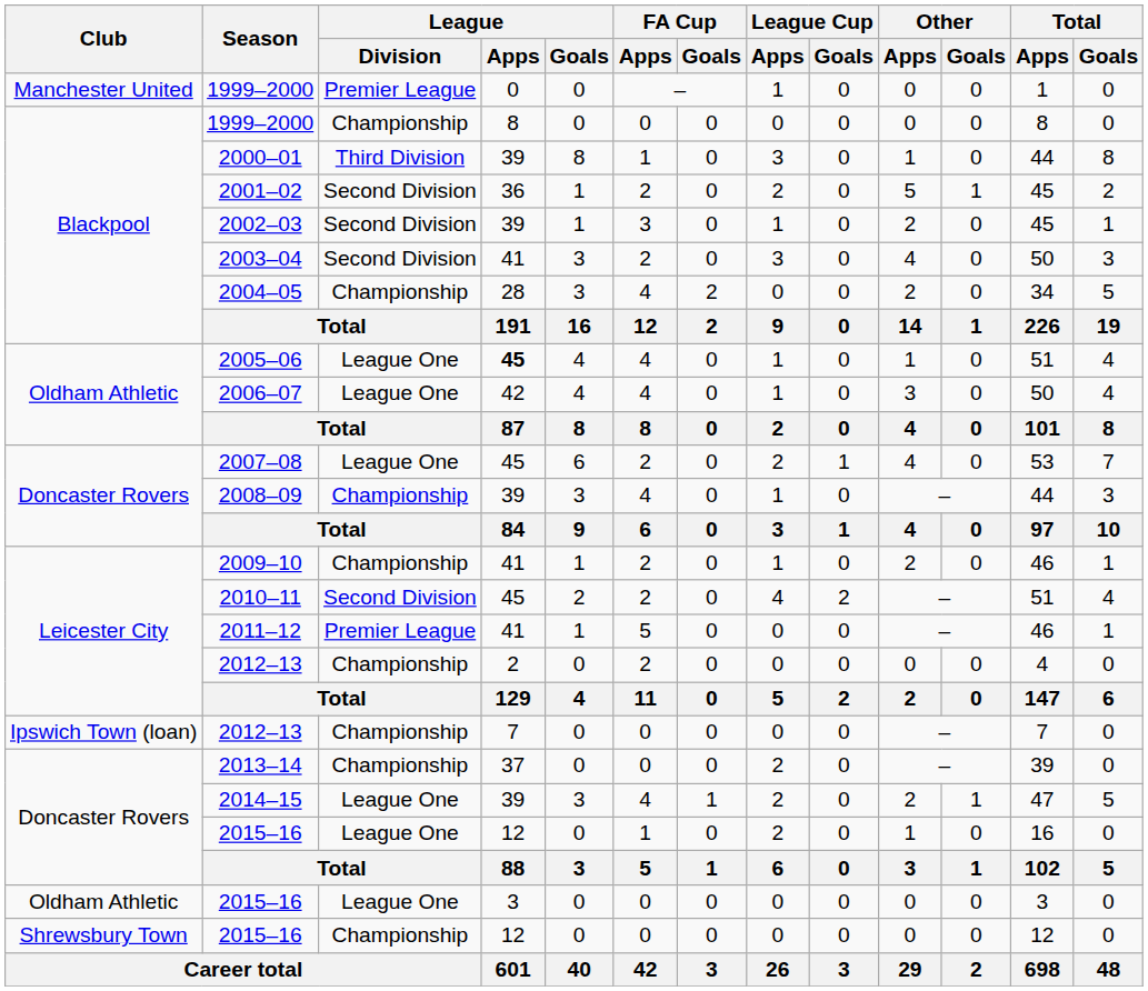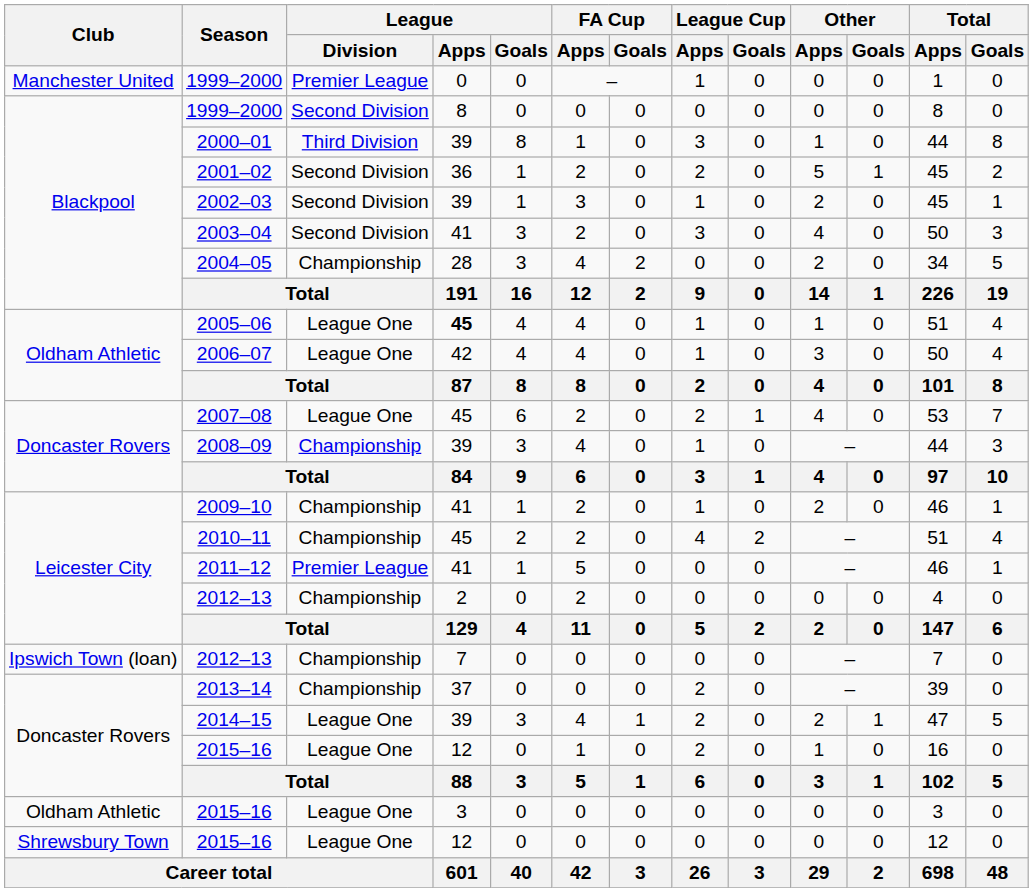 <table class="wikitable" style="text-align:center">
 <tr>
 <th rowspan="2">Club</th>
 <th rowspan="2">Season</th>
 <th colspan="3">League</th>
 <th colspan="2">FA Cup</th>
 <th colspan="2">League Cup</th>
 <th colspan="2">Other</th>
 <th colspan="2">Total</th>
 </tr>
 <tr>
 <th>Division</th>
 <th>Apps</th>
 <th>Goals</th>
 <th>Apps</th>
 <th>Goals</th>
 <th>Apps</th>
 <th>Goals</th>
 <th>Apps</th>
 <th>Goals</th>
 <th>Apps</th>
 <th>Goals</th>
 </tr>
 <tr>
 <td><a href='#'>Manchester United</a></td>
 <td><a href='#'>1999–2000</a></td>
 <td><a href='#'>Premier League</a></td>
 <td>0</td>
 <td>0</td>
 <td colspan="2">–</td>
 <td>1</td>
 <td>0</td>
 <td>0</td>
 <td>0</td>
 <td>1</td>
 <td>0</td>
 </tr>
 <tr>
 <td rowspan="7"><a href='#'>Blackpool</a></td>
 <td><a href='#'>1999–2000</a></td>
-<td>Championship</td>
+<td><a href='#'>Second Division</a></td>
 <td>8</td>
 <td>0</td>
 <td>0</td>
 <td>0</td>
 <td>0</td>
 <td>0</td>
 <td>0</td>
 <td>0</td>
 <td>8</td>
 <td>0</td>
 </tr>
 <tr>
 <td><a href='#'>2000–01</a></td>
 <td><a href='#'>Third Division</a></td>
 <td>39</td>
 <td>8</td>
 <td>1</td>
 <td>0</td>
 <td>3</td>
 <td>0</td>
 <td>1</td>
 <td>0</td>
 <td>44</td>
 <td>8</td>
 </tr>
 <tr>
 <td><a href='#'>2001–02</a></td>
 <td>Second Division</td>
 <td>36</td>
 <td>1</td>
 <td>2</td>
 <td>0</td>
 <td>2</td>
 <td>0</td>
 <td>5</td>
 <td>1</td>
 <td>45</td>
 <td>2</td>
 </tr>
 <tr>
 <td><a href='#'>2002–03</a></td>
 <td>Second Division</td>
 <td>39</td>
 <td>1</td>
 <td>3</td>
 <td>0</td>
 <td>1</td>
 <td>0</td>
 <td>2</td>
 <td>0</td>
 <td>45</td>
 <td>1</td>
 </tr>
 <tr>
 <td><a href='#'>2003–04</a></td>
 <td>Second Division</td>
 <td>41</td>
 <td>3</td>
 <td>2</td>
 <td>0</td>
 <td>3</td>
 <td>0</td>
 <td>4</td>
 <td>0</td>
 <td>50</td>
 <td>3</td>
 </tr>
 <tr>
 <td><a href='#'>2004–05</a></td>
 <td>Championship</td>
 <td>28</td>
 <td>3</td>
 <td>4</td>
 <td>2</td>
 <td>0</td>
 <td>0</td>
 <td>2</td>
 <td>0</td>
 <td>34</td>
 <td>5</td>
 </tr>
 <tr>
 <th colspan="2">Total</th>
 <th>191</th>
 <th>16</th>
 <th>12</th>
 <th>2</th>
 <th>9</th>
 <th>0</th>
 <th>14</th>
 <th>1</th>
 <th>226</th>
 <th>19</th>
 </tr>
 <tr>
 <td rowspan="3"><a href='#'>Oldham Athletic</a></td>
 <td><a href='#'>2005–06</a></td>
 <td>League One</td>
 <td><strong>45</strong></td>
 <td>4</td>
 <td>4</td>
 <td>0</td>
 <td>1</td>
 <td>0</td>
 <td>1</td>
 <td>0</td>
 <td>51</td>
 <td>4</td>
 </tr>
 <tr>
 <td><a href='#'>2006–07</a></td>
 <td>League One</td>
 <td>42</td>
 <td>4</td>
 <td>4</td>
 <td>0</td>
 <td>1</td>
 <td>0</td>
 <td>3</td>
 <td>0</td>
 <td>50</td>
 <td>4</td>
 </tr>
 <tr>
 <th colspan="2">Total</th>
 <th>87</th>
 <th>8</th>
 <th>8</th>
 <th>0</th>
 <th>2</th>
 <th>0</th>
 <th>4</th>
 <th>0</th>
 <th>101</th>
 <th>8</th>
 </tr>
 <tr>
 <td rowspan="3"><a href='#'>Doncaster Rovers</a></td>
 <td><a href='#'>2007–08</a></td>
 <td>League One</td>
 <td>45</td>
 <td>6</td>
 <td>2</td>
 <td>0</td>
 <td>2</td>
 <td>1</td>
 <td>4</td>
 <td>0</td>
 <td>53</td>
 <td>7</td>
 </tr>
 <tr>
 <td><a href='#'>2008–09</a></td>
 <td><a href='#'>Championship</a></td>
 <td>39</td>
 <td>3</td>
 <td>4</td>
 <td>0</td>
 <td>1</td>
 <td>0</td>
 <td colspan="2">–</td>
 <td>44</td>
 <td>3</td>
 </tr>
 <tr>
 <th colspan="2">Total</th>
 <th>84</th>
 <th>9</th>
 <th>6</th>
 <th>0</th>
 <th>3</th>
 <th>1</th>
 <th>4</th>
 <th>0</th>
 <th>97</th>
 <th>10</th>
 </tr>
 <tr>
 <td rowspan="5"><a href='#'>Leicester City</a></td>
 <td><a href='#'>2009–10</a></td>
 <td>Championship</td>
 <td>41</td>
 <td>1</td>
 <td>2</td>
 <td>0</td>
 <td>1</td>
 <td>0</td>
 <td>2</td>
 <td>0</td>
 <td>46</td>
 <td>1</td>
 </tr>
 <tr>
 <td><a href='#'>2010–11</a></td>
-<td><a href='#'>Second Division</a></td>
+<td>Championship</td>
 <td>45</td>
 <td>2</td>
 <td>2</td>
 <td>0</td>
 <td>4</td>
 <td>2</td>
 <td colspan="2">–</td>
 <td>51</td>
 <td>4</td>
 </tr>
 <tr>
 <td><a href='#'>2011–12</a></td>
 <td><a href='#'>Premier League</a></td>
 <td>41</td>
 <td>1</td>
 <td>5</td>
 <td>0</td>
 <td>0</td>
 <td>0</td>
 <td colspan="2">–</td>
 <td>46</td>
 <td>1</td>
 </tr>
 <tr>
 <td><a href='#'>2012–13</a></td>
 <td>Championship</td>
 <td>2</td>
 <td>0</td>
 <td>2</td>
 <td>0</td>
 <td>0</td>
 <td>0</td>
 <td>0</td>
 <td>0</td>
 <td>4</td>
 <td>0</td>
 </tr>
 <tr>
 <th colspan="2">Total</th>
 <th>129</th>
 <th>4</th>
 <th>11</th>
 <th>0</th>
 <th>5</th>
 <th>2</th>
 <th>2</th>
 <th>0</th>
 <th>147</th>
 <th>6</th>
 </tr>
 <tr>
 <td><a href='#'>Ipswich Town</a> (loan)</td>
 <td><a href='#'>2012–13</a></td>
 <td>Championship</td>
 <td>7</td>
 <td>0</td>
 <td>0</td>
 <td>0</td>
 <td>0</td>
 <td>0</td>
 <td colspan="2">–</td>
 <td>7</td>
 <td>0</td>
 </tr>
 <tr>
 <td rowspan="4">Doncaster Rovers</td>
 <td><a href='#'>2013–14</a></td>
 <td>Championship</td>
 <td>37</td>
 <td>0</td>
 <td>0</td>
 <td>0</td>
 <td>2</td>
 <td>0</td>
 <td colspan="2">–</td>
 <td>39</td>
 <td>0</td>
 </tr>
 <tr>
 <td><a href='#'>2014–15</a></td>
 <td>League One</td>
 <td>39</td>
 <td>3</td>
 <td>4</td>
 <td>1</td>
 <td>2</td>
 <td>0</td>
 <td>2</td>
 <td>1</td>
 <td>47</td>
 <td>5</td>
 </tr>
 <tr>
 <td><a href='#'>2015–16</a></td>
 <td>League One</td>
 <td>12</td>
 <td>0</td>
 <td>1</td>
 <td>0</td>
 <td>2</td>
 <td>0</td>
 <td>1</td>
 <td>0</td>
 <td>16</td>
 <td>0</td>
 </tr>
 <tr>
 <th colspan="2">Total</th>
 <th>88</th>
 <th>3</th>
 <th>5</th>
 <th>1</th>
 <th>6</th>
 <th>0</th>
 <th>3</th>
 <th>1</th>
 <th>102</th>
 <th>5</th>
 </tr>
 <tr>
 <td>Oldham Athletic</td>
 <td><a href='#'>2015–16</a></td>
 <td>League One</td>
 <td>3</td>
 <td>0</td>
 <td>0</td>
 <td>0</td>
 <td>0</td>
 <td>0</td>
 <td>0</td>
 <td>0</td>
 <td>3</td>
 <td>0</td>
 </tr>
 <tr>
 <td><a href='#'>Shrewsbury Town</a></td>
 <td><a href='#'>2015–16</a></td>
-<td>Championship</td>
+<td>League One</td>
 <td>12</td>
 <td>0</td>
 <td>0</td>
 <td>0</td>
 <td>0</td>
 <td>0</td>
 <td>0</td>
 <td>0</td>
 <td>12</td>
 <td>0</td>
 </tr>
 <tr>
 <th colspan="3">Career total</th>
 <th>601</th>
 <th>40</th>
 <th>42</th>
 <th>3</th>
 <th>26</th>
 <th>3</th>
 <th>29</th>
 <th>2</th>
 <th>698</th>
 <th>48</th>
 </tr>
 </table>
